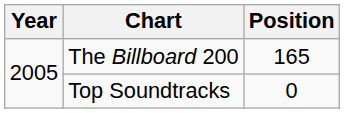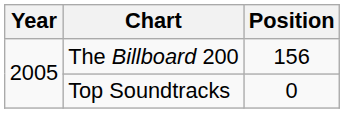 <table class="wikitable">
 <tr>
 <th>Year</th>
 <th>Chart</th>
 <th>Position</th>
 </tr>
 <tr>
 <td rowspan="2">2005</td>
 <td>The <em>Billboard</em> 200</td>
-<td align="center">165</td>
+<td align="center">156</td>
 </tr>
 <tr>
 <td>Top Soundtracks</td>
 <td align="center">0</td>
 </tr>
 </table>
